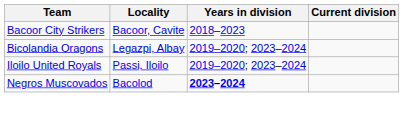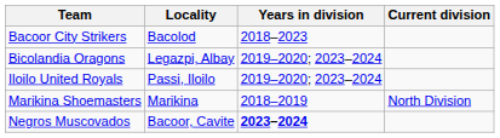 <table class="wikitable sortable">
 <tr>
 <th>Team</th>
 <th>Locality</th>
 <th>Years in division</th>
 <th>Current division</th>
 </tr>
 <tr>
 <td><a href='#'>Bacoor City Strikers</a></td>
-<td><a href='#'>Bacoor, Cavite</a></td>
+<td><a href='#'>Bacolod</a></td>
 <td><a href='#'>2018</a>–<a href='#'>2023</a></td>
 <td></td>
 </tr>
 <tr>
 <td><a href='#'>Bicolandia Oragons</a></td>
 <td><a href='#'>Legazpi, Albay</a></td>
 <td><a href='#'>2019–2020</a>; <a href='#'>2023</a>–<a href='#'>2024</a></td>
 <td></td>
 </tr>
 <tr>
 <td><a href='#'>Iloilo United Royals</a></td>
 <td><a href='#'>Passi, Iloilo</a></td>
 <td><a href='#'>2019–2020</a>; <a href='#'>2023</a>–<a href='#'>2024</a></td>
 <td></td>
 </tr>
 <tr>
+<td><a href='#'>Marikina Shoemasters</a></td>
+<td><a href='#'>Marikina</a></td>
+<td><a href='#'>2018–2019</a></td>
+<td><a href='#'>North Division</a></td>
+</tr>
+<tr>
 <td><a href='#'>Negros Muscovados</a></td>
-<td><a href='#'>Bacolod</a></td>
+<td><a href='#'>Bacoor, Cavite</a></td>
 <td><strong><a href='#'>2023</a>–<a href='#'>2024</a></strong></td>
 <td></td>
 </tr>
 </table>
